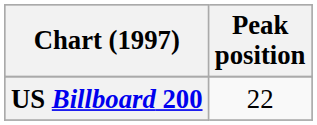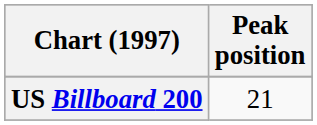 <table class="wikitable sortable plainrowheaders">
 <tr>
 <th scope="col">Chart (1997)</th>
 <th scope="col">Peak<br>position</th>
 </tr>
 <tr>
 </tr>
 <tr>
 </tr>
 <tr>
 </tr>
 <tr>
 <th scope="row">US <a href='#'><em>Billboard</em> 200</a></th>
-<td align=center>22</td>
+<td align=center>21</td>
 </tr>
 </table>
